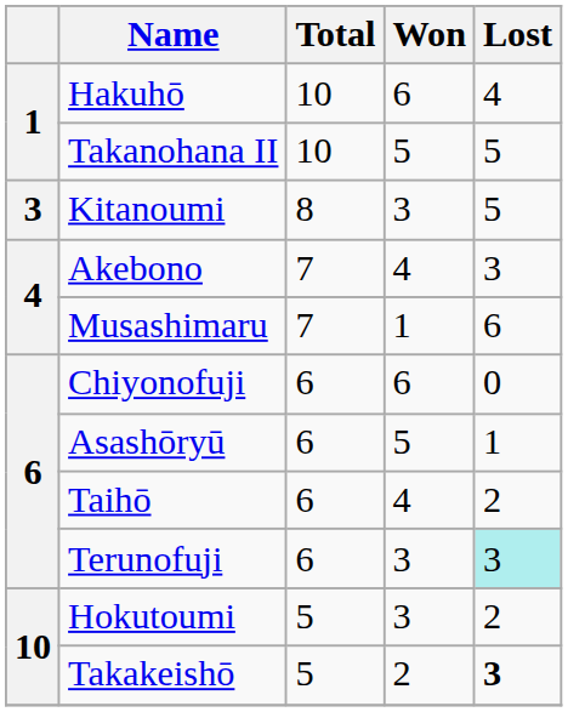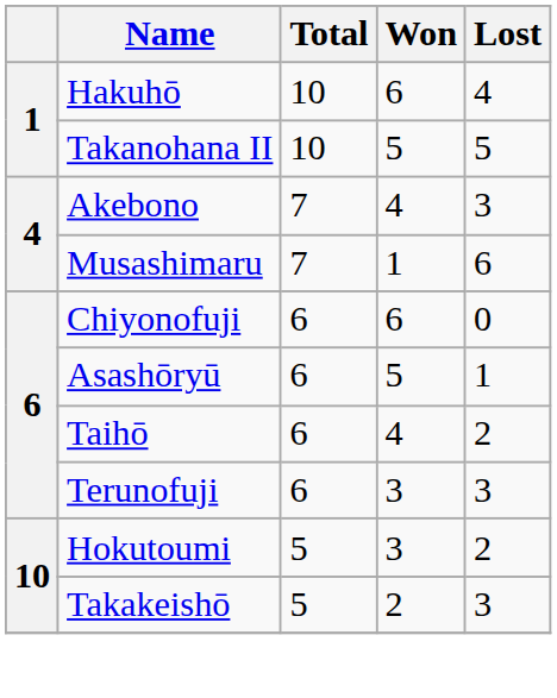 <table class="wikitable">
 <tr>
 <th></th>
 <th><a href='#'>Name</a></th>
 <th>Total</th>
 <th>Won</th>
 <th>Lost</th>
 </tr>
 <tr>
 <th rowspan=2>1</th>
 <td><a href='#'>Hakuhō</a></td>
 <td>10</td>
 <td>6</td>
 <td>4</td>
 </tr>
 <tr>
 <td><a href='#'>Takanohana II</a></td>
 <td>10</td>
 <td>5</td>
-<td>5</td>
-</tr>
-<tr>
-<th>3</th>
-<td><a href='#'>Kitanoumi</a></td>
-<td>8</td>
-<td>3</td>
 <td>5</td>
 </tr>
 <tr>
 <th rowspan=2>4</th>
 <td><a href='#'>Akebono</a></td>
 <td>7</td>
 <td>4</td>
 <td>3</td>
 </tr>
 <tr>
 <td><a href='#'>Musashimaru</a></td>
 <td>7</td>
 <td>1</td>
 <td>6</td>
 </tr>
 <tr>
 <th rowspan=4>6</th>
 <td><a href='#'>Chiyonofuji</a></td>
 <td>6</td>
 <td>6</td>
 <td>0</td>
 </tr>
 <tr>
 <td><a href='#'>Asashōryū</a></td>
 <td>6</td>
 <td>5</td>
 <td>1</td>
 </tr>
 <tr>
 <td><a href='#'>Taihō</a></td>
 <td>6</td>
 <td>4</td>
 <td>2</td>
 </tr>
 <tr>
 <td><a href='#'>Terunofuji</a></td>
 <td>6</td>
 <td>3</td>
-<td style="background: paleturquoise;">3</td>
+<td>3</td>
 </tr>
 <tr>
 <th rowspan=2>10</th>
 <td><a href='#'>Hokutoumi</a></td>
 <td>5</td>
 <td>3</td>
 <td>2</td>
 </tr>
 <tr>
 <td><a href='#'>Takakeishō</a></td>
 <td>5</td>
 <td>2</td>
-<td><strong>3</strong></td>
+<td>3</td>
 </tr>
 <tr>
 </tr>
 </table>
